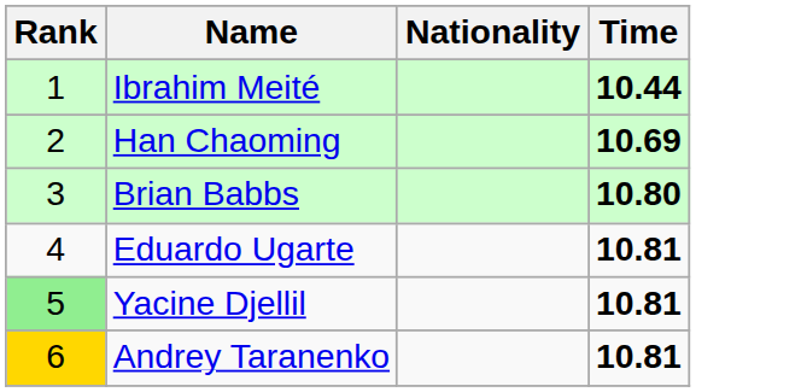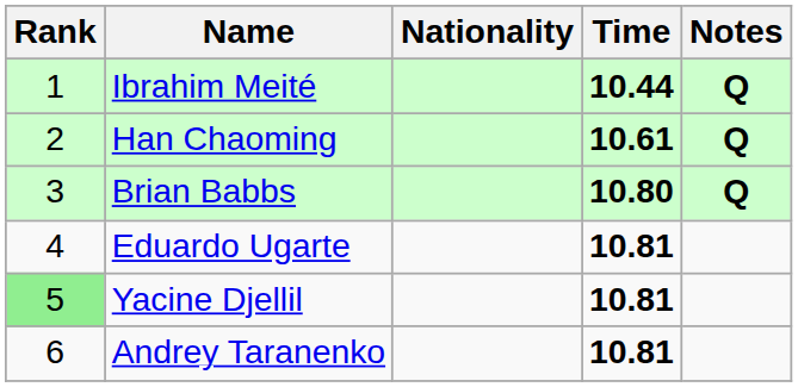 <table class="wikitable sortable" style="text-align:center">
 <tr>
 <th>Rank</th>
 <th>Name</th>
 <th>Nationality</th>
 <th>Time</th>
+<th>Notes</th>
 </tr>
 <tr bgcolor=ccffcc>
 <td>1</td>
 <td align=left><a href='#'>Ibrahim Meité</a></td>
 <td align=left></td>
 <td><strong>10.44</strong></td>
+<td><strong>Q</strong></td>
 </tr>
 <tr bgcolor=ccffcc>
 <td>2</td>
 <td align=left><a href='#'>Han Chaoming</a></td>
 <td align=left></td>
-<td><strong>10.69</strong></td>
+<td><strong>10.61</strong></td>
+<td><strong>Q</strong></td>
 </tr>
 <tr bgcolor=ccffcc>
 <td>3</td>
 <td align=left><a href='#'>Brian Babbs</a></td>
 <td align=left></td>
 <td><strong>10.80</strong></td>
+<td><strong>Q</strong></td>
 </tr>
 <tr>
 <td>4</td>
 <td align=left><a href='#'>Eduardo Ugarte</a></td>
 <td align="left"></td>
 <td><strong>10.81</strong></td>
+<td></td>
 </tr>
 <tr>
 <td style="background: lightgreen;">5</td>
 <td align=left><a href='#'>Yacine Djellil</a></td>
 <td align=left></td>
 <td><strong>10.81</strong></td>
+<td></td>
 </tr>
 <tr>
-<td style="background: gold;">6</td>
+<td>6</td>
 <td align=left><a href='#'>Andrey Taranenko</a></td>
 <td align=left></td>
 <td><strong>10.81</strong></td>
+<td></td>
 </tr>
 </table>
